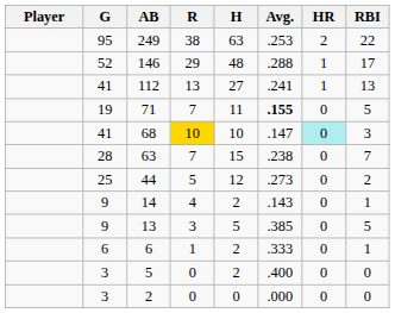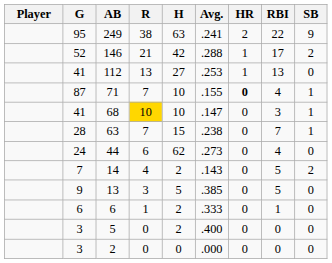 <table class="wikitable sortable">
 <tr>
 <th bgcolor="#DDDDFF" width="16%">Player</th>
 <th bgcolor="#DDDDFF" width="9%">G</th>
 <th bgcolor="#DDDDFF" width="9%">AB</th>
 <th bgcolor="#DDDDFF" width="9%">R</th>
 <th bgcolor="#DDDDFF" width="9%">H</th>
 <th bgcolor="#DDDDFF" width="9%">Avg.</th>
 <th bgcolor="#DDDDFF" width="9%">HR</th>
 <th bgcolor="#DDDDFF" width="9%">RBI</th>
+<th bgcolor="#DDDDFF" width="9%">SB</th>
 </tr>
 <tr align="center">
 <td></td>
 <td>95</td>
 <td>249</td>
 <td>38</td>
 <td>63</td>
-<td>.253</td>
+<td>.241</td>
 <td>2</td>
 <td>22</td>
+<td>9</td>
 </tr>
 <tr align="center">
 <td></td>
 <td>52</td>
 <td>146</td>
-<td>29</td>
-<td>48</td>
+<td>21</td>
+<td>42</td>
 <td>.288</td>
 <td>1</td>
 <td>17</td>
+<td>2</td>
 </tr>
 <tr align="center">
 <td></td>
 <td>41</td>
 <td>112</td>
 <td>13</td>
 <td>27</td>
-<td>.241</td>
+<td>.253</td>
 <td>1</td>
 <td>13</td>
+<td>0</td>
 </tr>
 <tr align="center">
 <td></td>
-<td>19</td>
+<td>87</td>
 <td>71</td>
 <td>7</td>
-<td>11</td>
-<td><strong>.155</strong></td>
-<td>0</td>
-<td>5</td>
+<td>10</td>
+<td>.155</td>
+<td><strong>0</strong></td>
+<td>4</td>
+<td>1</td>
 </tr>
 <tr align="center">
 <td></td>
 <td>41</td>
 <td>68</td>
 <td style="background: gold;">10</td>
 <td>10</td>
 <td>.147</td>
-<td style="background: paleturquoise;">0</td>
+<td>0</td>
 <td>3</td>
+<td>1</td>
 </tr>
 <tr align="center">
 <td></td>
 <td>28</td>
 <td>63</td>
 <td>7</td>
 <td>15</td>
 <td>.238</td>
 <td>0</td>
 <td>7</td>
+<td>1</td>
 </tr>
 <tr align="center">
 <td></td>
-<td>25</td>
+<td>24</td>
 <td>44</td>
-<td>5</td>
-<td>12</td>
+<td>6</td>
+<td>62</td>
 <td>.273</td>
 <td>0</td>
-<td>2</td>
+<td>4</td>
+<td>0</td>
 </tr>
 <tr align="center">
 <td></td>
-<td>9</td>
+<td>7</td>
 <td>14</td>
 <td>4</td>
 <td>2</td>
 <td>.143</td>
 <td>0</td>
-<td>1</td>
+<td>5</td>
+<td>2</td>
 </tr>
 <tr align="center">
 <td></td>
 <td>9</td>
 <td>13</td>
 <td>3</td>
 <td>5</td>
 <td>.385</td>
 <td>0</td>
 <td>5</td>
+<td>0</td>
 </tr>
 <tr align="center">
 <td></td>
 <td>6</td>
 <td>6</td>
 <td>1</td>
 <td>2</td>
 <td>.333</td>
 <td>0</td>
 <td>1</td>
+<td>0</td>
 </tr>
 <tr align="center">
 <td></td>
 <td>3</td>
 <td>5</td>
 <td>0</td>
 <td>2</td>
 <td>.400</td>
+<td>0</td>
 <td>0</td>
 <td>0</td>
 </tr>
 <tr align="center">
 <td></td>
 <td>3</td>
 <td>2</td>
 <td>0</td>
 <td>0</td>
 <td>.000</td>
 <td>0</td>
 <td>0</td>
+<td>0</td>
 </tr>
 </table>
